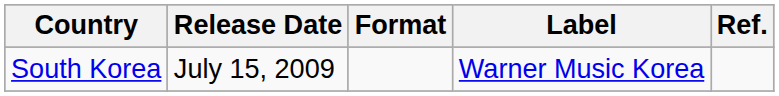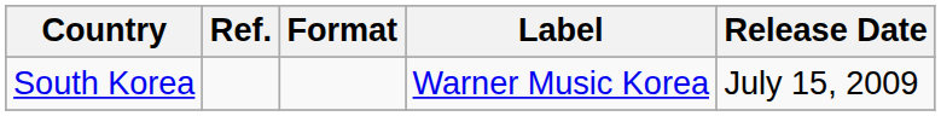 <table class="wikitable">
 <tr>
 <th>Country</th>
-<th>Release Date</th>
+<th>Ref.</th>
 <th>Format</th>
 <th>Label</th>
-<th>Ref.</th>
+<th>Release Date</th>
 </tr>
 <tr>
 <td><a href='#'>South Korea</a></td>
-<td>July 15, 2009</td>
+<td></td>
 <td></td>
 <td><a href='#'>Warner Music Korea</a></td>
-<td></td>
+<td>July 15, 2009</td>
 </tr>
 </table>
